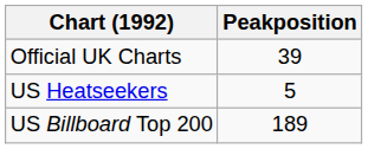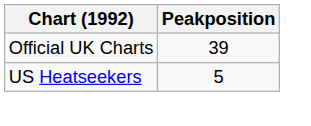 <table class="wikitable">
 <tr>
 <th>Chart (1992)</th>
 <th>Peakposition</th>
 </tr>
 <tr>
 <td>Official UK Charts</td>
 <td align="center">39</td>
 </tr>
 <tr>
 <td>US <a href='#'>Heatseekers</a></td>
 <td align="center">5</td>
 </tr>
-<tr>
-<td>US <em>Billboard</em> Top 200</td>
-<td align="center">189</td>
-</tr>
 </table>
